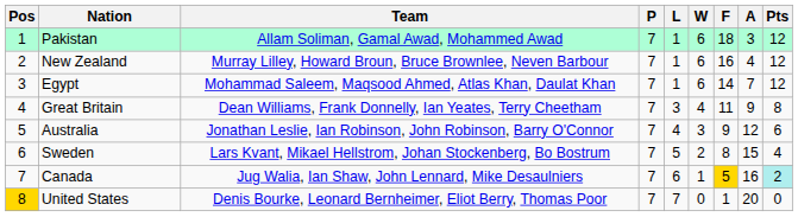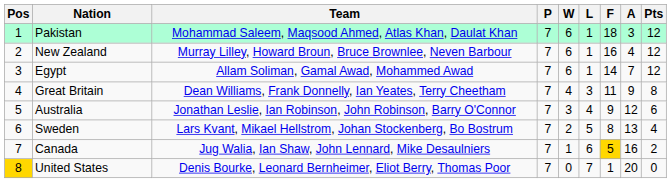 <table class="wikitable" style="font-size: 100%">
 <tr>
 <th width=20>Pos</th>
 <th width=150>Nation</th>
 <th width=500>Team</th>
 <th width=20>P</th>
+<th width=20>W</th>
 <th width=20>L</th>
-<th width=20>W</th>
 <th width=20>F</th>
 <th width=20>A</th>
 <th width=20>Pts</th>
 </tr>
 <tr align=center style="background: #ADFFD6;">
 <td>1</td>
 <td align="left"> Pakistan</td>
-<td><a href='#'>Allam Soliman</a>, <a href='#'>Gamal Awad</a>, <a href='#'>Mohammed Awad</a></td>
+<td><a href='#'>Mohammad Saleem</a>, <a href='#'>Maqsood Ahmed</a>, <a href='#'>Atlas Khan</a>, <a href='#'>Daulat Khan</a></td>
 <td>7</td>
+<td>6</td>
 <td>1</td>
-<td>6</td>
 <td>18</td>
 <td>3</td>
 <td>12</td>
 </tr>
 <tr align=center>
 <td>2</td>
 <td align="left"> New Zealand</td>
 <td><a href='#'>Murray Lilley</a>, <a href='#'>Howard Broun</a>, <a href='#'>Bruce Brownlee</a>, <a href='#'>Neven Barbour</a></td>
 <td>7</td>
+<td>6</td>
 <td>1</td>
-<td>6</td>
 <td>16</td>
 <td>4</td>
 <td>12</td>
 </tr>
 <tr align=center>
 <td>3</td>
 <td align="left"> Egypt</td>
-<td><a href='#'>Mohammad Saleem</a>, <a href='#'>Maqsood Ahmed</a>, <a href='#'>Atlas Khan</a>, <a href='#'>Daulat Khan</a></td>
+<td><a href='#'>Allam Soliman</a>, <a href='#'>Gamal Awad</a>, <a href='#'>Mohammed Awad</a></td>
 <td>7</td>
+<td>6</td>
 <td>1</td>
-<td>6</td>
 <td>14</td>
 <td>7</td>
 <td>12</td>
 </tr>
 <tr align=center>
 <td>4</td>
 <td align="left"> Great Britain</td>
 <td><a href='#'>Dean Williams</a>, <a href='#'>Frank Donnelly</a>, <a href='#'>Ian Yeates</a>, <a href='#'>Terry Cheetham</a></td>
 <td>7</td>
+<td>4</td>
 <td>3</td>
-<td>4</td>
 <td>11</td>
 <td>9</td>
 <td>8</td>
 </tr>
 <tr align=center>
 <td>5</td>
 <td align="left"> Australia</td>
 <td><a href='#'>Jonathan Leslie</a>, <a href='#'>Ian Robinson</a>, <a href='#'>John Robinson</a>, <a href='#'>Barry O'Connor</a></td>
 <td>7</td>
+<td>3</td>
 <td>4</td>
-<td>3</td>
 <td>9</td>
 <td>12</td>
 <td>6</td>
 </tr>
 <tr align=center>
 <td>6</td>
 <td align="left"> Sweden</td>
 <td><a href='#'>Lars Kvant</a>, <a href='#'>Mikael Hellstrom</a>, <a href='#'>Johan Stockenberg</a>, <a href='#'>Bo Bostrum</a></td>
 <td>7</td>
+<td>2</td>
 <td>5</td>
-<td>2</td>
 <td>8</td>
-<td>15</td>
+<td>13</td>
 <td>4</td>
 </tr>
 <tr align=center>
 <td>7</td>
 <td align="left"> Canada</td>
 <td><a href='#'>Jug Walia</a>, <a href='#'>Ian Shaw</a>, <a href='#'>John Lennard</a>, <a href='#'>Mike Desaulniers</a></td>
 <td>7</td>
+<td>1</td>
 <td>6</td>
-<td>1</td>
 <td style="background: gold;">5</td>
 <td>16</td>
-<td style="background: paleturquoise;">2</td>
+<td>2</td>
 </tr>
 <tr align=center>
 <td style="background: gold;">8</td>
 <td align="left"> United States</td>
 <td><a href='#'>Denis Bourke</a>, <a href='#'>Leonard Bernheimer</a>, <a href='#'>Eliot Berry</a>, <a href='#'>Thomas Poor</a></td>
 <td>7</td>
+<td>0</td>
 <td>7</td>
-<td>0</td>
 <td>1</td>
 <td>20</td>
 <td>0</td>
 </tr>
 </table>
